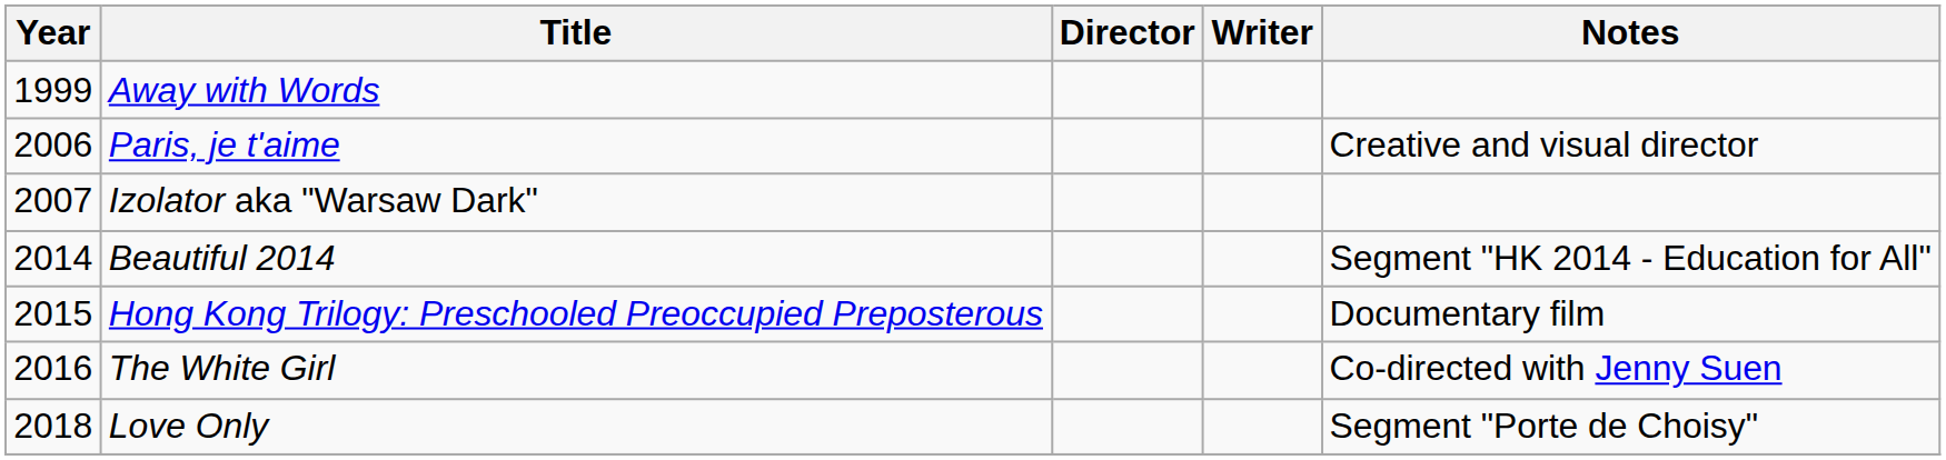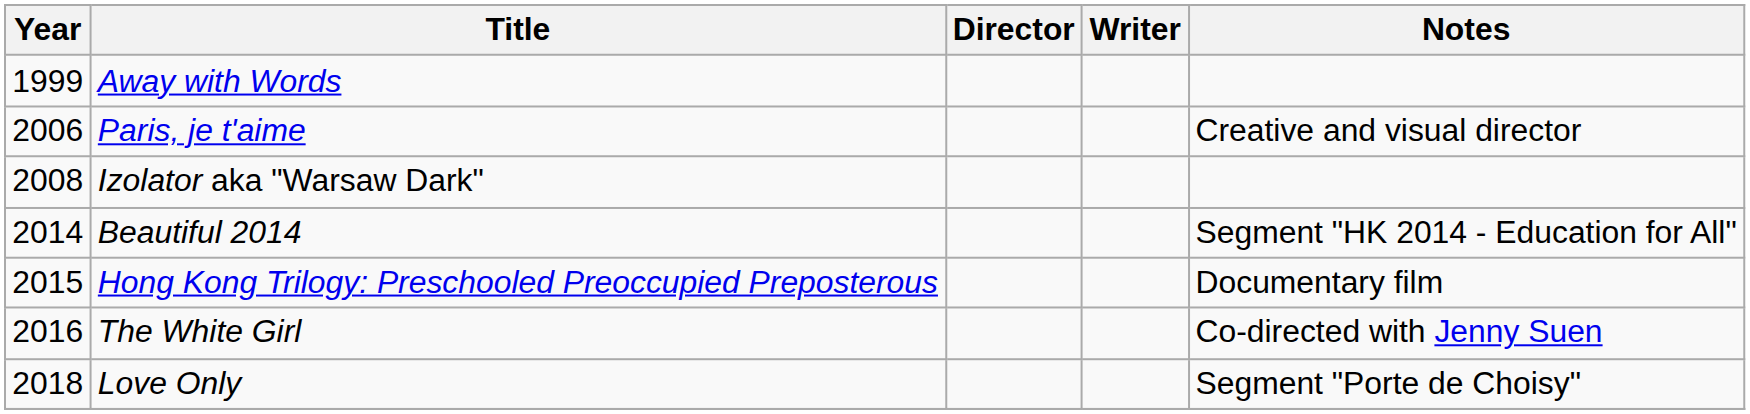 <table class="wikitable">
 <tr>
 <th>Year</th>
 <th>Title</th>
 <th>Director</th>
 <th>Writer</th>
 <th>Notes</th>
 </tr>
 <tr>
 <td>1999</td>
 <td><em><a href='#'>Away with Words</a></em></td>
 <td></td>
 <td></td>
 <td></td>
 </tr>
 <tr>
 <td>2006</td>
 <td><em><a href='#'>Paris, je t'aime</a></em></td>
 <td></td>
 <td></td>
 <td>Creative and visual director</td>
 </tr>
 <tr>
-<td>2007</td>
+<td>2008</td>
 <td><em>Izolator</em> aka "Warsaw Dark"</td>
 <td></td>
 <td></td>
 <td></td>
 </tr>
 <tr>
 <td>2014</td>
 <td><em>Beautiful 2014</em></td>
 <td></td>
 <td></td>
 <td>Segment "HK 2014 - Education for All"</td>
 </tr>
 <tr>
 <td>2015</td>
 <td><em><a href='#'>Hong Kong Trilogy: Preschooled Preoccupied Preposterous</a></em></td>
 <td></td>
 <td></td>
 <td>Documentary film</td>
 </tr>
 <tr>
 <td>2016</td>
 <td><em>The White Girl</em></td>
 <td></td>
 <td></td>
 <td>Co-directed with <a href='#'>Jenny Suen</a></td>
 </tr>
 <tr>
 <td>2018</td>
 <td><em>Love Only</em></td>
 <td></td>
 <td></td>
 <td>Segment "Porte de Choisy"</td>
 </tr>
 <tr>
 </tr>
 </table>
